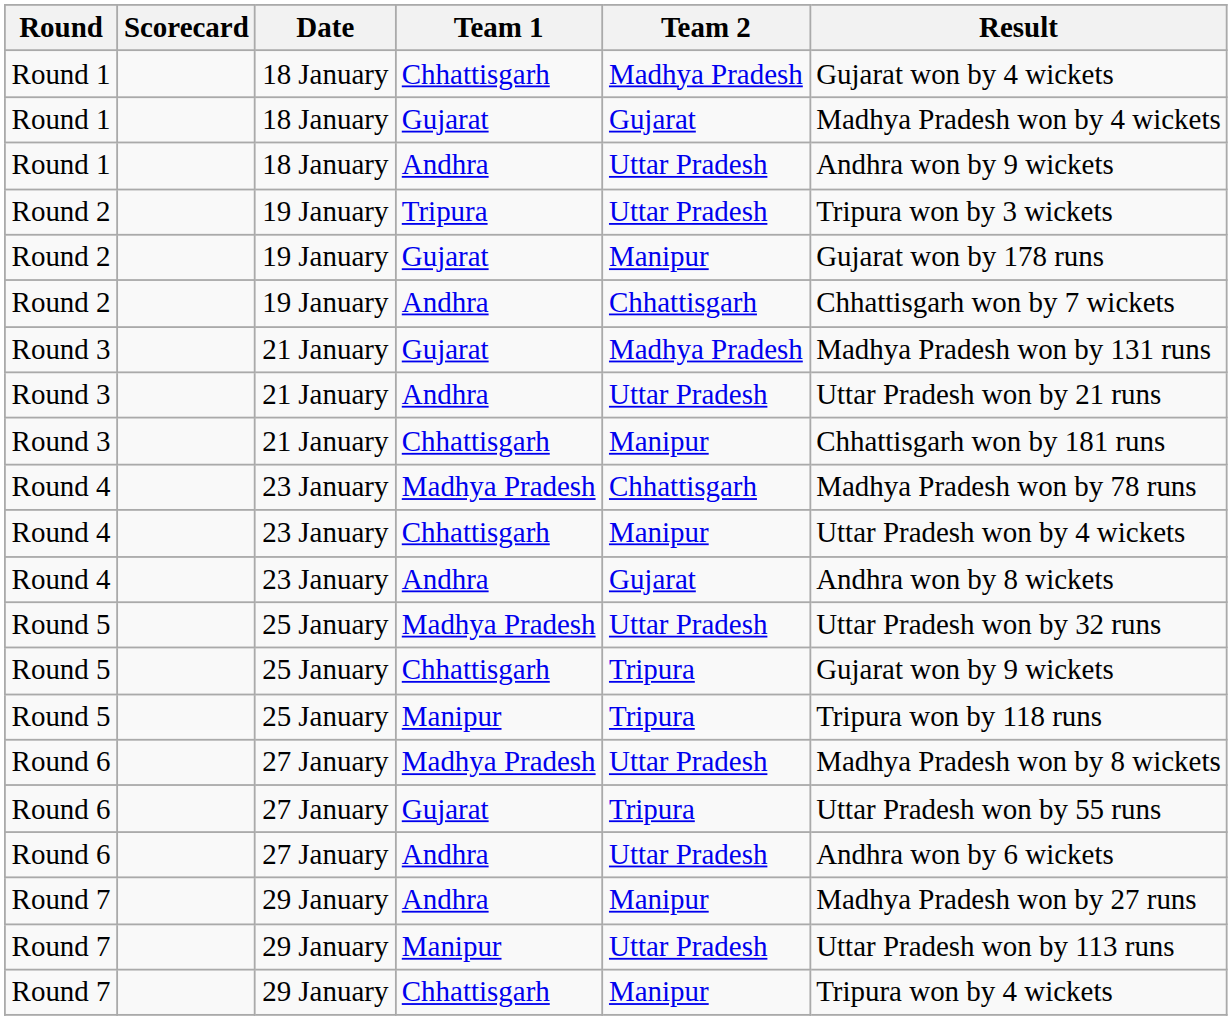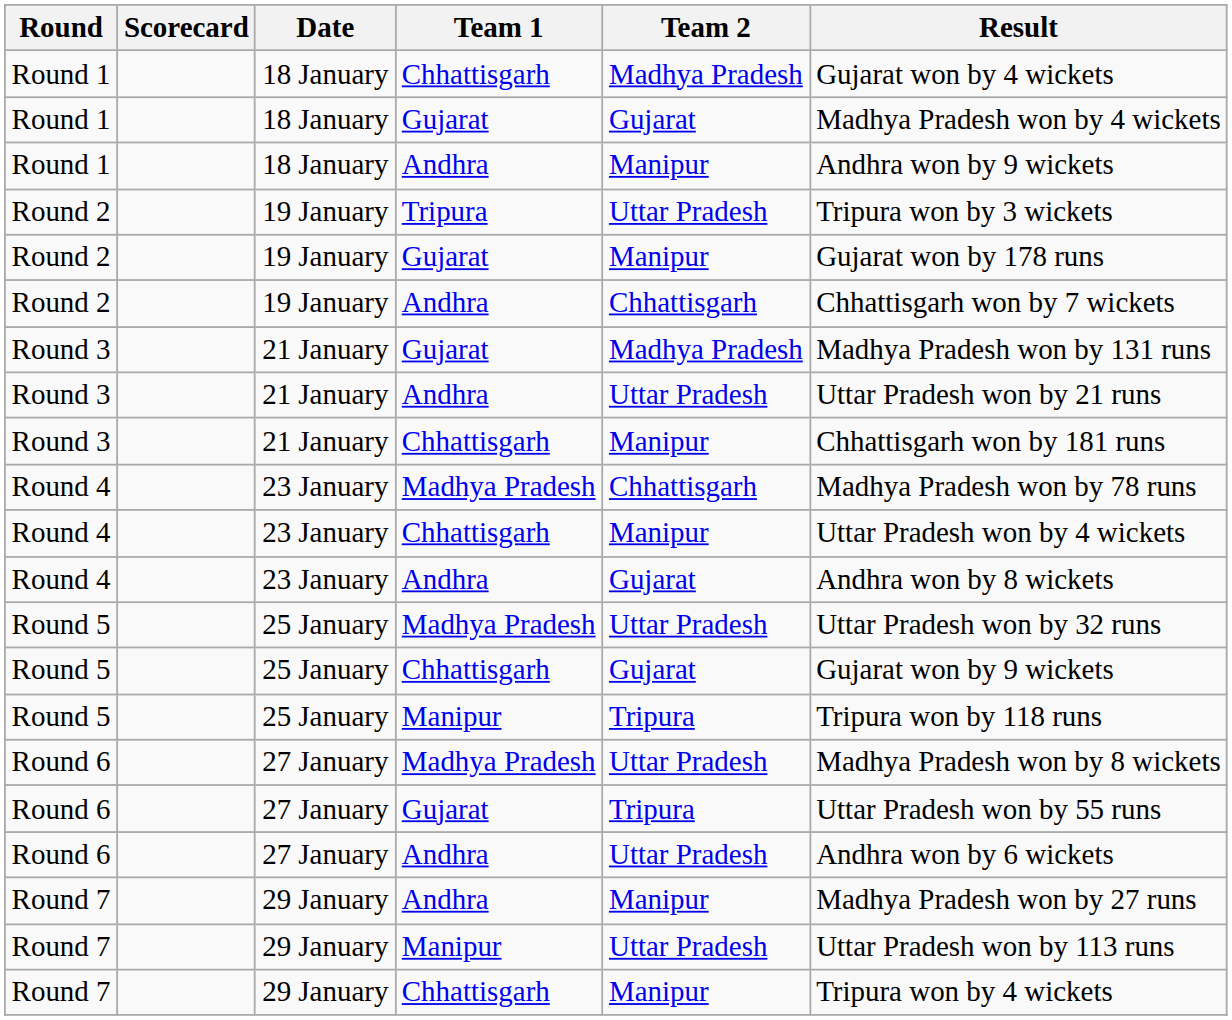 <table class="wikitable collapsible sortable collapsed">
 <tr>
 <th>Round</th>
 <th>Scorecard</th>
 <th>Date</th>
 <th>Team 1</th>
 <th>Team 2</th>
 <th>Result</th>
 </tr>
 <tr>
 <td>Round 1</td>
 <td></td>
 <td>18 January</td>
 <td><a href='#'>Chhattisgarh</a></td>
 <td><a href='#'>Madhya Pradesh</a></td>
 <td>Gujarat won by 4 wickets</td>
 </tr>
 <tr>
 <td>Round 1</td>
 <td></td>
 <td>18 January</td>
 <td><a href='#'>Gujarat</a></td>
 <td><a href='#'>Gujarat</a></td>
 <td>Madhya Pradesh won by 4 wickets</td>
 </tr>
 <tr>
 <td>Round 1</td>
 <td></td>
 <td>18 January</td>
 <td><a href='#'>Andhra</a></td>
-<td><a href='#'>Uttar Pradesh</a></td>
+<td><a href='#'>Manipur</a></td>
 <td>Andhra won by 9 wickets</td>
 </tr>
 <tr>
 <td>Round 2</td>
 <td></td>
 <td>19 January</td>
 <td><a href='#'>Tripura</a></td>
 <td><a href='#'>Uttar Pradesh</a></td>
 <td>Tripura won by 3 wickets</td>
 </tr>
 <tr>
 <td>Round 2</td>
 <td></td>
 <td>19 January</td>
 <td><a href='#'>Gujarat</a></td>
 <td><a href='#'>Manipur</a></td>
 <td>Gujarat won by 178 runs</td>
 </tr>
 <tr>
 <td>Round 2</td>
 <td></td>
 <td>19 January</td>
 <td><a href='#'>Andhra</a></td>
 <td><a href='#'>Chhattisgarh</a></td>
 <td>Chhattisgarh won by 7 wickets</td>
 </tr>
 <tr>
 <td>Round 3</td>
 <td></td>
 <td>21 January</td>
 <td><a href='#'>Gujarat</a></td>
 <td><a href='#'>Madhya Pradesh</a></td>
 <td>Madhya Pradesh won by 131 runs</td>
 </tr>
 <tr>
 <td>Round 3</td>
 <td></td>
 <td>21 January</td>
 <td><a href='#'>Andhra</a></td>
 <td><a href='#'>Uttar Pradesh</a></td>
 <td>Uttar Pradesh won by 21 runs</td>
 </tr>
 <tr>
 <td>Round 3</td>
 <td></td>
 <td>21 January</td>
 <td><a href='#'>Chhattisgarh</a></td>
 <td><a href='#'>Manipur</a></td>
 <td>Chhattisgarh won by 181 runs</td>
 </tr>
 <tr>
 <td>Round 4</td>
 <td></td>
 <td>23 January</td>
 <td><a href='#'>Madhya Pradesh</a></td>
 <td><a href='#'>Chhattisgarh</a></td>
 <td>Madhya Pradesh won by 78 runs</td>
 </tr>
 <tr>
 <td>Round 4</td>
 <td></td>
 <td>23 January</td>
 <td><a href='#'>Chhattisgarh</a></td>
 <td><a href='#'>Manipur</a></td>
 <td>Uttar Pradesh won by 4 wickets</td>
 </tr>
 <tr>
 <td>Round 4</td>
 <td></td>
 <td>23 January</td>
 <td><a href='#'>Andhra</a></td>
 <td><a href='#'>Gujarat</a></td>
 <td>Andhra won by 8 wickets</td>
 </tr>
 <tr>
 <td>Round 5</td>
 <td></td>
 <td>25 January</td>
 <td><a href='#'>Madhya Pradesh</a></td>
 <td><a href='#'>Uttar Pradesh</a></td>
 <td>Uttar Pradesh won by 32 runs</td>
 </tr>
 <tr>
 <td>Round 5</td>
 <td></td>
 <td>25 January</td>
 <td><a href='#'>Chhattisgarh</a></td>
-<td><a href='#'>Tripura</a></td>
+<td><a href='#'>Gujarat</a></td>
 <td>Gujarat won by 9 wickets</td>
 </tr>
 <tr>
 <td>Round 5</td>
 <td></td>
 <td>25 January</td>
 <td><a href='#'>Manipur</a></td>
 <td><a href='#'>Tripura</a></td>
 <td>Tripura won by 118 runs</td>
 </tr>
 <tr>
 <td>Round 6</td>
 <td></td>
 <td>27 January</td>
 <td><a href='#'>Madhya Pradesh</a></td>
 <td><a href='#'>Uttar Pradesh</a></td>
 <td>Madhya Pradesh won by 8 wickets</td>
 </tr>
 <tr>
 <td>Round 6</td>
 <td></td>
 <td>27 January</td>
 <td><a href='#'>Gujarat</a></td>
 <td><a href='#'>Tripura</a></td>
 <td>Uttar Pradesh won by 55 runs</td>
 </tr>
 <tr>
 <td>Round 6</td>
 <td></td>
 <td>27 January</td>
 <td><a href='#'>Andhra</a></td>
 <td><a href='#'>Uttar Pradesh</a></td>
 <td>Andhra won by 6 wickets</td>
 </tr>
 <tr>
 <td>Round 7</td>
 <td></td>
 <td>29 January</td>
 <td><a href='#'>Andhra</a></td>
 <td><a href='#'>Manipur</a></td>
 <td>Madhya Pradesh won by 27 runs</td>
 </tr>
 <tr>
 <td>Round 7</td>
 <td></td>
 <td>29 January</td>
 <td><a href='#'>Manipur</a></td>
 <td><a href='#'>Uttar Pradesh</a></td>
 <td>Uttar Pradesh won by 113 runs</td>
 </tr>
 <tr>
 <td>Round 7</td>
 <td></td>
 <td>29 January</td>
 <td><a href='#'>Chhattisgarh</a></td>
 <td><a href='#'>Manipur</a></td>
 <td>Tripura won by 4 wickets</td>
 </tr>
 </table>
